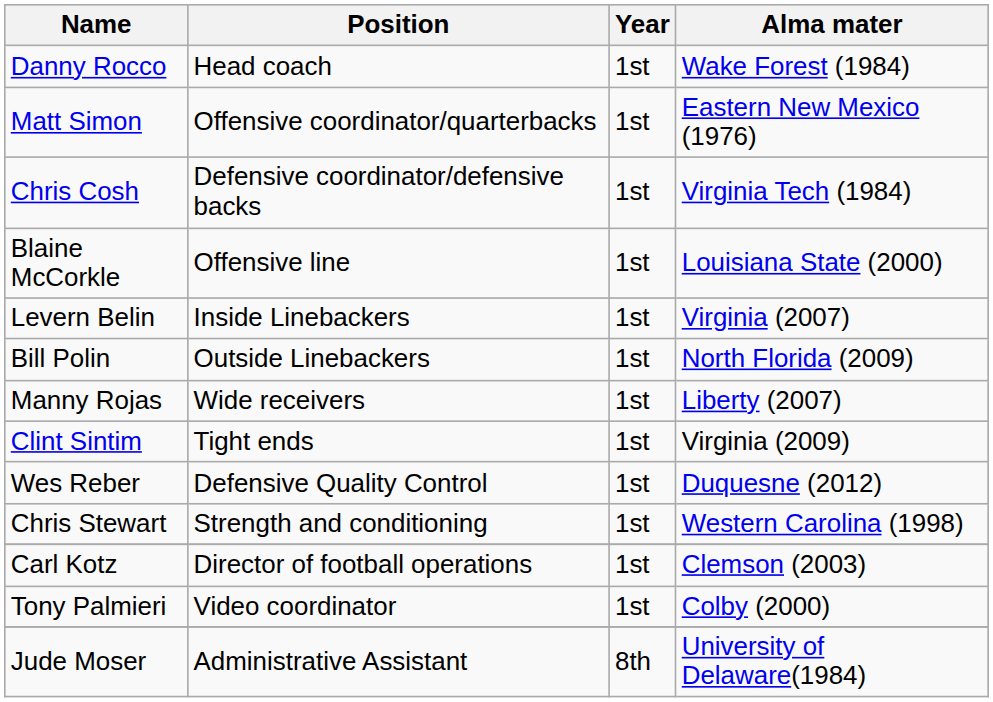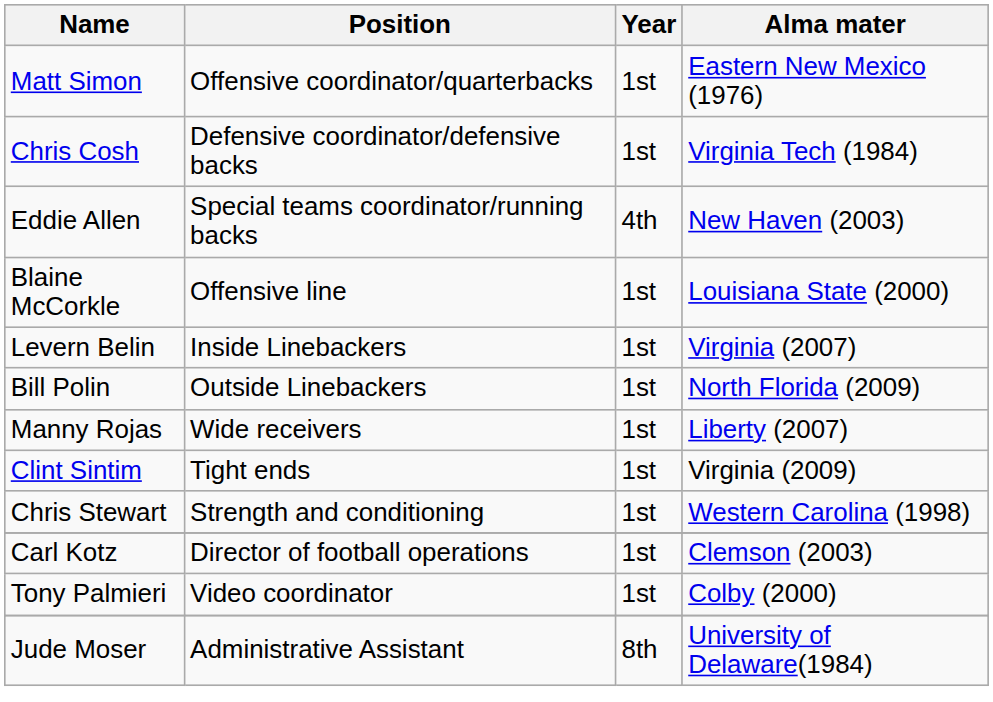 <table class="wikitable">
 <tr>
 <th>Name</th>
 <th>Position</th>
 <th>Year</th>
 <th>Alma mater</th>
-</tr>
-<tr>
-<td><a href='#'>Danny Rocco</a></td>
-<td>Head coach</td>
-<td>1st</td>
-<td><a href='#'>Wake Forest</a> (1984)</td>
 </tr>
 <tr>
 <td><a href='#'>Matt Simon</a></td>
 <td>Offensive coordinator/quarterbacks</td>
 <td>1st</td>
 <td><a href='#'>Eastern New Mexico</a> (1976)</td>
 </tr>
 <tr>
 <td><a href='#'>Chris Cosh</a></td>
 <td>Defensive coordinator/defensive backs</td>
 <td>1st</td>
 <td><a href='#'>Virginia Tech</a> (1984)</td>
+</tr>
+<tr>
+<td>Eddie Allen</td>
+<td>Special teams coordinator/running backs</td>
+<td>4th</td>
+<td><a href='#'>New Haven</a> (2003)</td>
 </tr>
 <tr>
 <td>Blaine McCorkle</td>
 <td>Offensive line</td>
 <td>1st</td>
 <td><a href='#'>Louisiana State</a> (2000)</td>
 </tr>
 <tr>
 <td>Levern Belin</td>
 <td>Inside Linebackers</td>
 <td>1st</td>
 <td><a href='#'>Virginia</a> (2007)</td>
 </tr>
 <tr>
 <td>Bill Polin</td>
 <td>Outside Linebackers</td>
 <td>1st</td>
 <td><a href='#'>North Florida</a> (2009)</td>
 </tr>
 <tr>
 <td>Manny Rojas</td>
 <td>Wide receivers</td>
 <td>1st</td>
 <td><a href='#'>Liberty</a> (2007)</td>
 </tr>
 <tr>
 <td><a href='#'>Clint Sintim</a></td>
 <td>Tight ends</td>
 <td>1st</td>
 <td>Virginia (2009)</td>
 </tr>
 <tr>
-<td>Wes Reber</td>
-<td>Defensive Quality Control</td>
-<td>1st</td>
-<td><a href='#'>Duquesne</a> (2012)</td>
-</tr>
-<tr>
 <td>Chris Stewart</td>
 <td>Strength and conditioning</td>
 <td>1st</td>
 <td><a href='#'>Western Carolina</a> (1998)</td>
 </tr>
 <tr>
 </tr>
 <tr>
 <td>Carl Kotz</td>
 <td>Director of football operations</td>
 <td>1st</td>
 <td><a href='#'>Clemson</a> (2003)</td>
 </tr>
 <tr>
 <td>Tony Palmieri</td>
 <td>Video coordinator</td>
 <td>1st</td>
 <td><a href='#'>Colby</a> (2000)</td>
 </tr>
 <tr>
 </tr>
 <tr>
 <td>Jude Moser</td>
 <td>Administrative Assistant</td>
 <td>8th</td>
 <td><a href='#'>University of Delaware</a>(1984)</td>
 </tr>
 </table>
